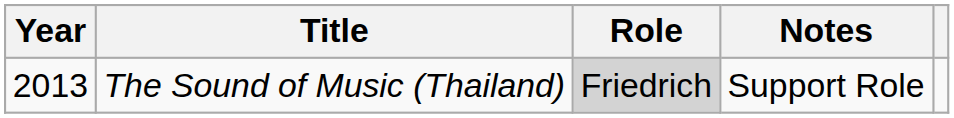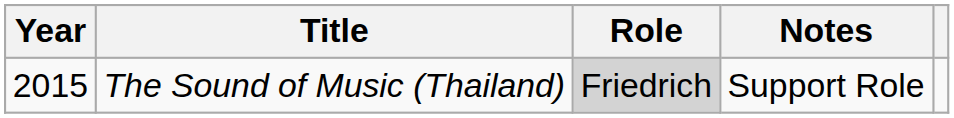 <table class="wikitable sortable plainrowheaders">
 <tr>
 <th scope="col">Year</th>
 <th scope="col">Title</th>
 <th scope="col">Role</th>
 <th scope="col" class="unsortable">Notes</th>
 <th scope="col" class="unsortable"></th>
 </tr>
 <tr>
-<td>2013</td>
+<td>2015</td>
 <td><em>The Sound of Music (Thailand)</em></td>
 <td style="background: lightgrey;">Friedrich</td>
 <td>Support Role</td>
 <td style="text-align: center;"></td>
 </tr>
 </table>
